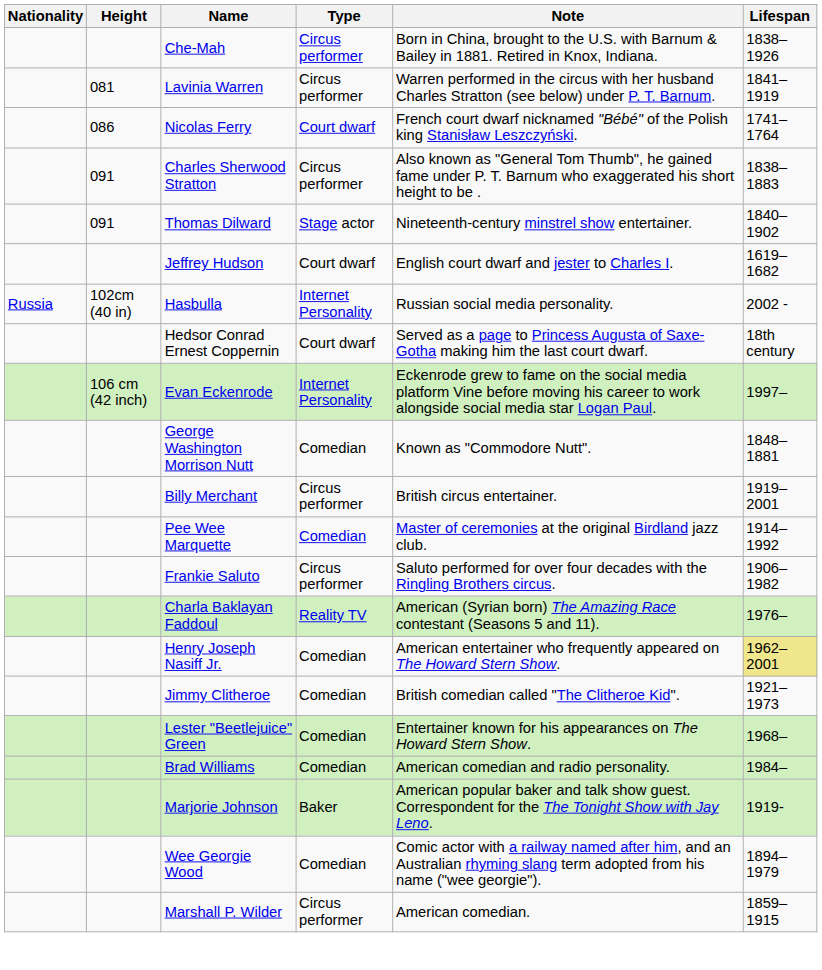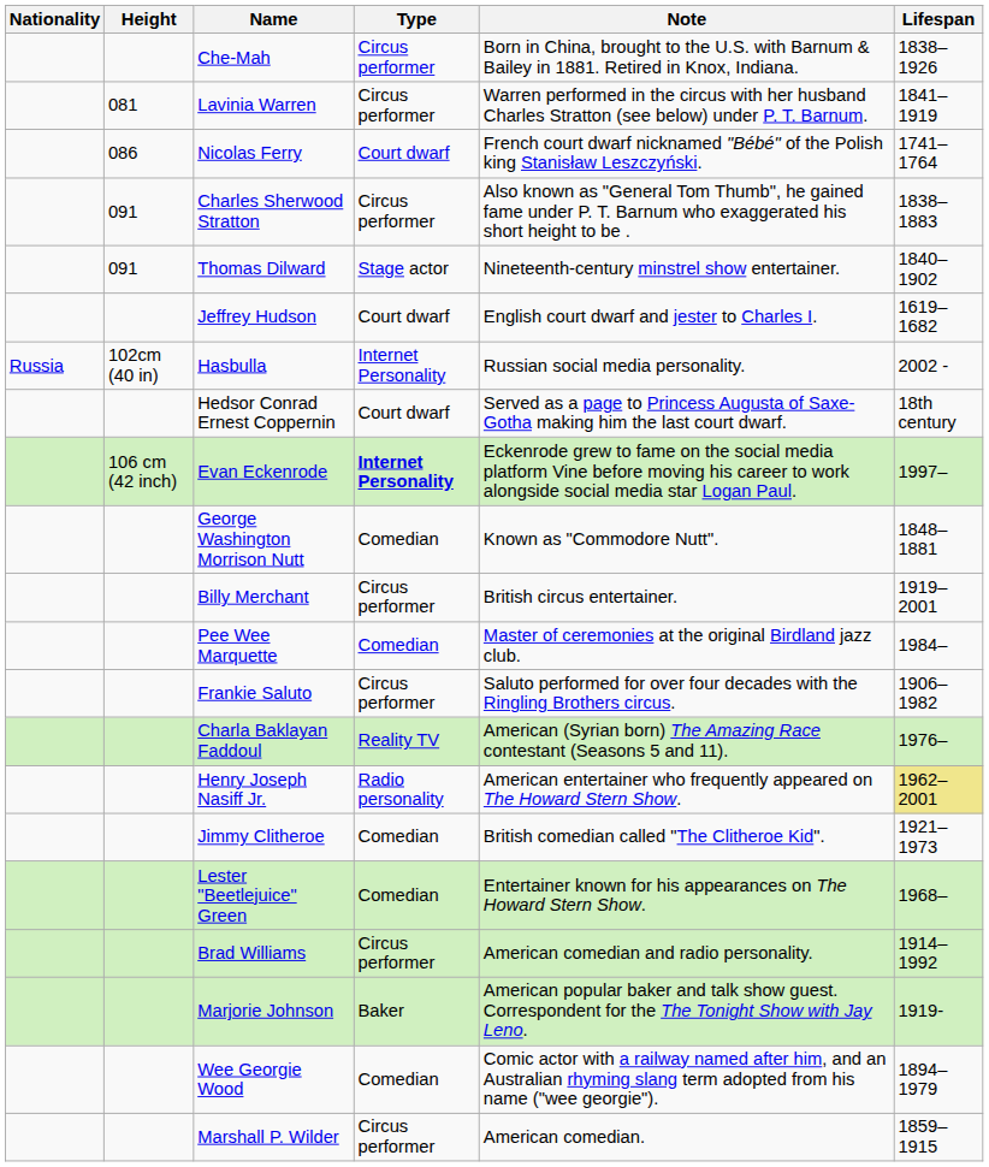 <table class="wikitable sortable" style="width:100%;">
 <tr>
 <th>Nationality</th>
 <th>Height</th>
 <th>Name</th>
 <th>Type</th>
 <th>Note</th>
 <th>Lifespan</th>
 </tr>
 <tr>
 <td></td>
 <td></td>
 <td><a href='#'>Che-Mah</a></td>
 <td><a href='#'>Circus performer</a></td>
 <td>Born in China, brought to the U.S. with Barnum & Bailey in 1881. Retired in Knox, Indiana.</td>
 <td>1838–1926</td>
 </tr>
 <tr>
 <td></td>
 <td><span>081</span> </td>
 <td><a href='#'>Lavinia Warren</a></td>
 <td>Circus performer</td>
 <td>Warren performed in the circus with her husband Charles Stratton (see below) under <a href='#'>P. T. Barnum</a>.</td>
 <td>1841–1919</td>
 </tr>
 <tr>
 <td></td>
 <td><span>086</span> </td>
 <td><a href='#'>Nicolas Ferry</a></td>
 <td><a href='#'>Court dwarf</a></td>
 <td>French court dwarf nicknamed <em>"Bébé"</em> of the Polish king <a href='#'>Stanisław Leszczyński</a>.</td>
 <td>1741–1764</td>
 </tr>
 <tr>
 <td></td>
 <td><span>091</span> </td>
 <td><a href='#'>Charles Sherwood Stratton</a></td>
 <td>Circus performer</td>
 <td>Also known as "General Tom Thumb", he gained fame under P. T. Barnum who exaggerated his short height to be .</td>
 <td>1838–1883</td>
 </tr>
 <tr>
 <td></td>
 <td><span>091</span> </td>
 <td><a href='#'>Thomas Dilward</a></td>
 <td><a href='#'>Stage</a> actor</td>
 <td>Nineteenth-century <a href='#'>minstrel show</a> entertainer.</td>
 <td>1840–1902</td>
 </tr>
 <tr>
 <td></td>
 <td></td>
 <td><a href='#'>Jeffrey Hudson</a></td>
 <td>Court dwarf</td>
 <td>English court dwarf and <a href='#'>jester</a> to <a href='#'>Charles I</a>.</td>
 <td>1619–1682</td>
 </tr>
 <tr>
 <td><a href='#'>Russia</a></td>
 <td>102cm<br>(40 in)</td>
 <td><a href='#'>Hasbulla</a></td>
 <td><a href='#'>Internet Personality</a></td>
 <td>Russian social media personality.</td>
 <td>2002 -</td>
 </tr>
 <tr>
 <td></td>
 <td></td>
 <td>Hedsor Conrad Ernest Coppernin</td>
 <td>Court dwarf</td>
 <td>Served as a <a href='#'>page</a> to <a href='#'>Princess Augusta of Saxe-Gotha</a> making him the last court dwarf.</td>
 <td>18th century</td>
 </tr>
 <tr bgcolor=D0F0C0>
 <td></td>
 <td>106 cm (42 inch)</td>
 <td><a href='#'>Evan Eckenrode</a></td>
-<td><a href='#'>Internet Personality</a></td>
+<td><strong><a href='#'>Internet Personality</a></strong></td>
 <td>Eckenrode grew to fame on the social media platform Vine before moving his career to work alongside social media star <a href='#'>Logan Paul</a>.</td>
 <td>1997–</td>
 </tr>
 <tr>
 <td></td>
 <td></td>
 <td><a href='#'>George Washington Morrison Nutt</a></td>
 <td>Comedian</td>
 <td>Known as "Commodore Nutt".</td>
 <td>1848–1881</td>
 </tr>
 <tr>
 <td></td>
 <td></td>
 <td><a href='#'>Billy Merchant</a></td>
 <td>Circus performer</td>
 <td>British circus entertainer.</td>
 <td>1919–2001</td>
 </tr>
 <tr>
 <td></td>
 <td></td>
 <td><a href='#'>Pee Wee Marquette</a></td>
 <td><a href='#'>Comedian</a></td>
 <td><a href='#'>Master of ceremonies</a> at the original <a href='#'>Birdland</a> jazz club.</td>
-<td>1914–1992</td>
+<td>1984–</td>
 </tr>
 <tr>
 <td></td>
 <td></td>
 <td><a href='#'>Frankie Saluto</a></td>
 <td>Circus performer</td>
 <td>Saluto performed for over four decades with the <a href='#'>Ringling Brothers circus</a>.</td>
 <td>1906–1982</td>
 </tr>
 <tr style="background:#d0f0c0;">
 <td></td>
 <td></td>
 <td><a href='#'>Charla Baklayan Faddoul</a></td>
 <td><a href='#'>Reality TV</a></td>
 <td>American (Syrian born) <em><a href='#'>The Amazing Race</a></em> contestant (Seasons 5 and 11).</td>
 <td>1976–</td>
 </tr>
 <tr>
 <td></td>
 <td></td>
 <td><a href='#'>Henry Joseph Nasiff Jr.</a></td>
-<td>Comedian</td>
+<td><a href='#'>Radio personality</a></td>
 <td>American entertainer who frequently appeared on <em><a href='#'>The Howard Stern Show</a></em>.</td>
 <td style="background: khaki;">1962–2001</td>
 </tr>
 <tr>
 <td></td>
 <td></td>
 <td><a href='#'>Jimmy Clitheroe</a></td>
 <td>Comedian</td>
 <td>British comedian called "<a href='#'>The Clitheroe Kid</a>".</td>
 <td>1921–1973</td>
 </tr>
 <tr style="background:#d0f0c0;">
 <td></td>
 <td></td>
 <td><a href='#'>Lester "Beetlejuice" Green</a></td>
 <td>Comedian</td>
 <td>Entertainer known for his appearances on <em>The Howard Stern Show</em>.</td>
 <td>1968–</td>
 </tr>
 <tr style="background:#d0f0c0;">
 <td></td>
 <td></td>
 <td><a href='#'>Brad Williams</a></td>
-<td>Comedian</td>
+<td>Circus performer</td>
 <td>American comedian and radio personality.</td>
-<td>1984–</td>
+<td>1914–1992</td>
 </tr>
 <tr style="background:#d0f0c0;">
 <td></td>
 <td></td>
 <td><a href='#'>Marjorie Johnson</a></td>
 <td>Baker</td>
 <td>American popular baker and talk show guest. Correspondent for the <em><a href='#'>The Tonight Show with Jay Leno</a></em>.</td>
 <td>1919-</td>
 </tr>
 <tr>
 <td></td>
 <td></td>
 <td><a href='#'>Wee Georgie Wood</a></td>
 <td>Comedian</td>
 <td>Comic actor with <a href='#'>a railway named after him</a>, and an Australian <a href='#'>rhyming slang</a> term adopted from his name ("wee georgie").</td>
 <td>1894–1979</td>
 </tr>
 <tr>
 <td></td>
 <td></td>
 <td><a href='#'>Marshall P. Wilder</a></td>
 <td>Circus performer</td>
 <td>American comedian.</td>
 <td>1859–1915</td>
 </tr>
 </table>
